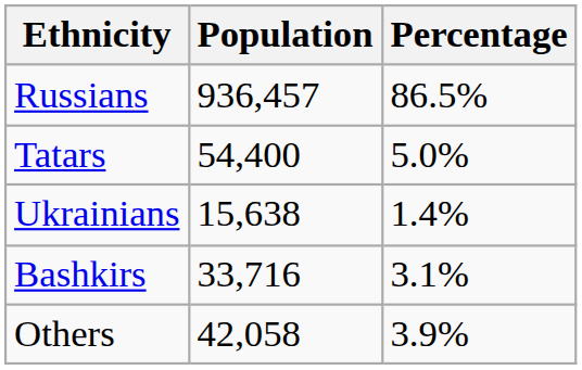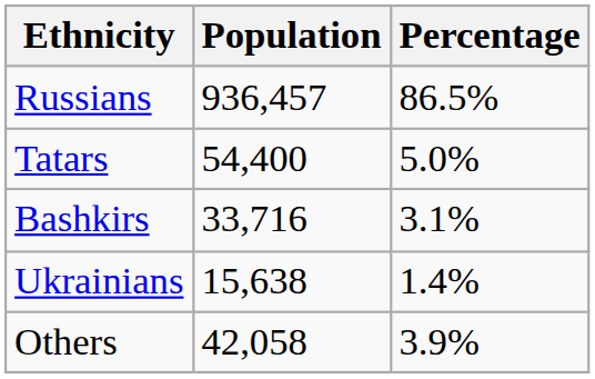 <table class="wikitable">
 <tr>
 <th>Ethnicity</th>
 <th>Population</th>
 <th>Percentage</th>
 </tr>
 <tr>
 <td><a href='#'>Russians</a></td>
 <td>936,457</td>
 <td>86.5%</td>
 </tr>
 <tr>
 <td><a href='#'>Tatars</a></td>
 <td>54,400</td>
 <td>5.0%</td>
 </tr>
 <tr>
+<td><a href='#'>Bashkirs</a></td>
+<td>33,716</td>
+<td>3.1%</td>
+</tr>
+<tr>
 <td><a href='#'>Ukrainians</a></td>
 <td>15,638</td>
 <td>1.4%</td>
-</tr>
-<tr>
-<td><a href='#'>Bashkirs</a></td>
-<td>33,716</td>
-<td>3.1%</td>
 </tr>
 <tr>
 <td>Others</td>
 <td>42,058</td>
 <td>3.9%</td>
 </tr>
 </table>
